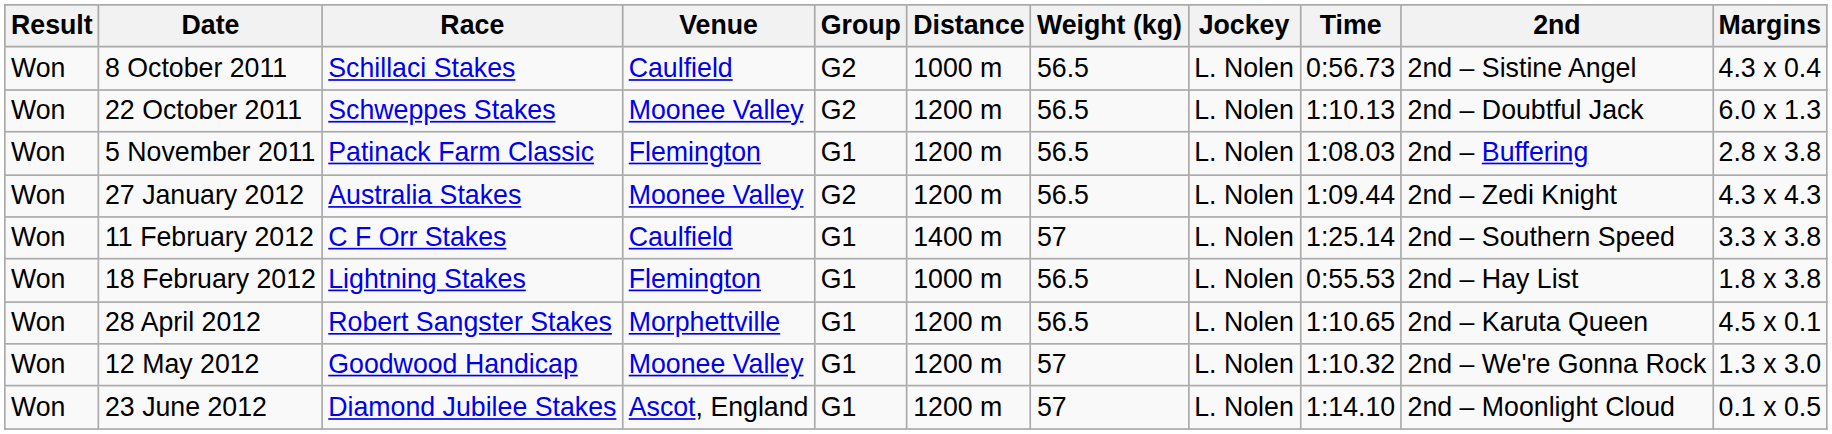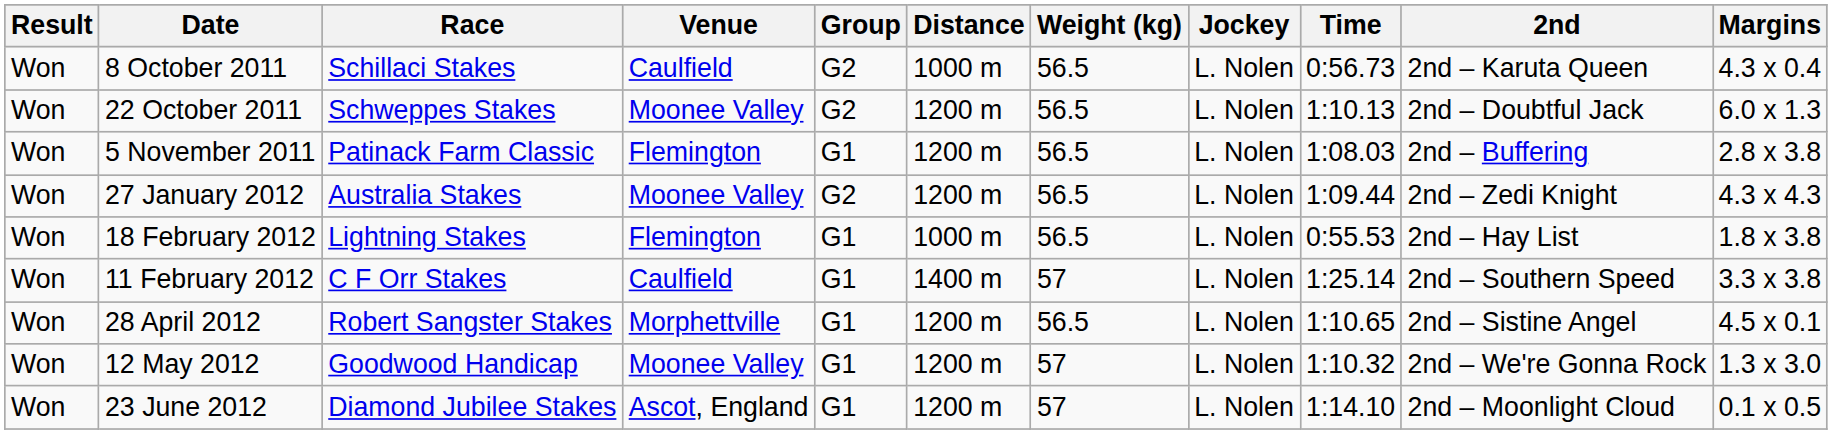 <table class="wikitable">
 <tr style="background:silver; color:black">
 <th>Result</th>
 <th>Date</th>
 <th>Race</th>
 <th>Venue</th>
 <th>Group</th>
 <th>Distance</th>
 <th>Weight (kg)</th>
 <th>Jockey</th>
 <th>Time</th>
 <th>2nd</th>
 <th>Margins</th>
 </tr>
 <tr>
 <td>Won</td>
 <td>8 October 2011</td>
 <td><a href='#'>Schillaci Stakes</a></td>
 <td><a href='#'>Caulfield</a></td>
 <td>G2</td>
 <td>1000 m</td>
 <td>56.5</td>
 <td>L. Nolen</td>
 <td>0:56.73</td>
-<td>2nd – Sistine Angel</td>
+<td>2nd – Karuta Queen</td>
 <td>4.3 x 0.4</td>
 </tr>
 <tr>
 <td>Won</td>
 <td>22 October 2011</td>
 <td><a href='#'>Schweppes Stakes</a></td>
 <td><a href='#'>Moonee Valley</a></td>
 <td>G2</td>
 <td>1200 m</td>
 <td>56.5</td>
 <td>L. Nolen</td>
 <td>1:10.13</td>
 <td>2nd – Doubtful Jack</td>
 <td>6.0 x 1.3</td>
 </tr>
 <tr>
 <td>Won</td>
 <td>5 November 2011</td>
 <td><a href='#'>Patinack Farm Classic</a></td>
 <td><a href='#'>Flemington</a></td>
 <td>G1</td>
 <td>1200 m</td>
 <td>56.5</td>
 <td>L. Nolen</td>
 <td>1:08.03</td>
 <td>2nd – <a href='#'>Buffering</a></td>
 <td>2.8 x 3.8</td>
 </tr>
 <tr>
 <td>Won</td>
 <td>27 January 2012</td>
 <td><a href='#'>Australia Stakes</a></td>
 <td><a href='#'>Moonee Valley</a></td>
 <td>G2</td>
 <td>1200 m</td>
 <td>56.5</td>
 <td>L. Nolen</td>
 <td>1:09.44</td>
 <td>2nd – Zedi Knight</td>
 <td>4.3 x 4.3</td>
 </tr>
 <tr>
 <td>Won</td>
+<td>18 February 2012</td>
+<td><a href='#'>Lightning Stakes</a></td>
+<td><a href='#'>Flemington</a></td>
+<td>G1</td>
+<td>1000 m</td>
+<td>56.5</td>
+<td>L. Nolen</td>
+<td>0:55.53</td>
+<td>2nd – Hay List</td>
+<td>1.8 x 3.8</td>
+</tr>
+<tr>
+<td>Won</td>
 <td>11 February 2012</td>
 <td><a href='#'>C F Orr Stakes</a></td>
 <td><a href='#'>Caulfield</a></td>
 <td>G1</td>
 <td>1400 m</td>
 <td>57</td>
 <td>L. Nolen</td>
 <td>1:25.14</td>
 <td>2nd – Southern Speed</td>
 <td>3.3 x 3.8</td>
 </tr>
 <tr>
 <td>Won</td>
-<td>18 February 2012</td>
-<td><a href='#'>Lightning Stakes</a></td>
-<td><a href='#'>Flemington</a></td>
-<td>G1</td>
-<td>1000 m</td>
-<td>56.5</td>
-<td>L. Nolen</td>
-<td>0:55.53</td>
-<td>2nd – Hay List</td>
-<td>1.8 x 3.8</td>
-</tr>
-<tr>
-<td>Won</td>
 <td>28 April 2012</td>
 <td><a href='#'>Robert Sangster Stakes</a></td>
 <td><a href='#'>Morphettville</a></td>
 <td>G1</td>
 <td>1200 m</td>
 <td>56.5</td>
 <td>L. Nolen</td>
 <td>1:10.65</td>
-<td>2nd – Karuta Queen</td>
+<td>2nd – Sistine Angel</td>
 <td>4.5 x 0.1</td>
 </tr>
 <tr>
 <td>Won</td>
 <td>12 May 2012</td>
 <td><a href='#'>Goodwood Handicap</a></td>
 <td><a href='#'>Moonee Valley</a></td>
 <td>G1</td>
 <td>1200 m</td>
 <td>57</td>
 <td>L. Nolen</td>
 <td>1:10.32</td>
 <td>2nd – We're Gonna Rock</td>
 <td>1.3 x 3.0</td>
 </tr>
 <tr>
 <td>Won</td>
 <td>23 June 2012</td>
 <td><a href='#'>Diamond Jubilee Stakes</a></td>
 <td><a href='#'>Ascot</a>, England</td>
 <td>G1</td>
 <td>1200 m</td>
 <td>57</td>
 <td>L. Nolen</td>
 <td>1:14.10</td>
 <td>2nd – Moonlight Cloud</td>
 <td>0.1 x 0.5</td>
 </tr>
 </table>
